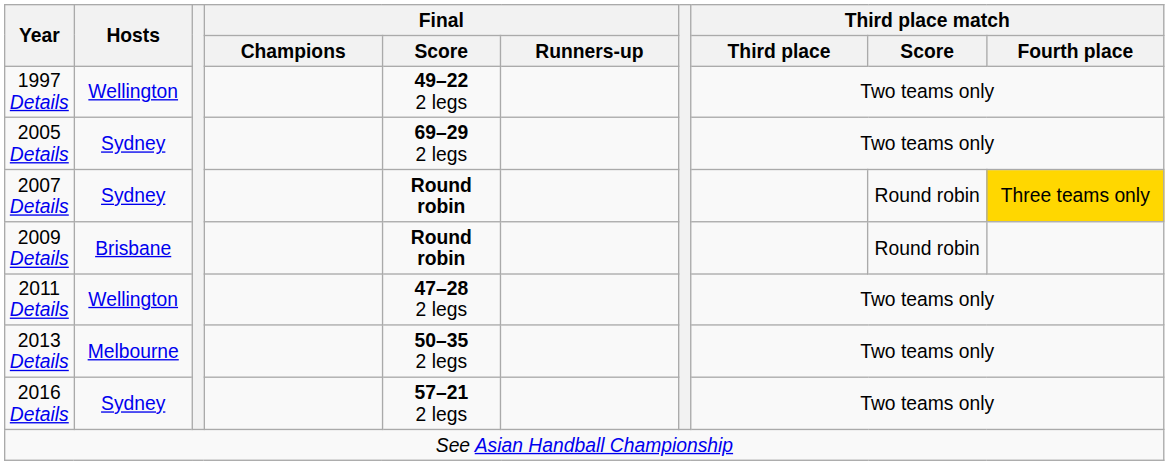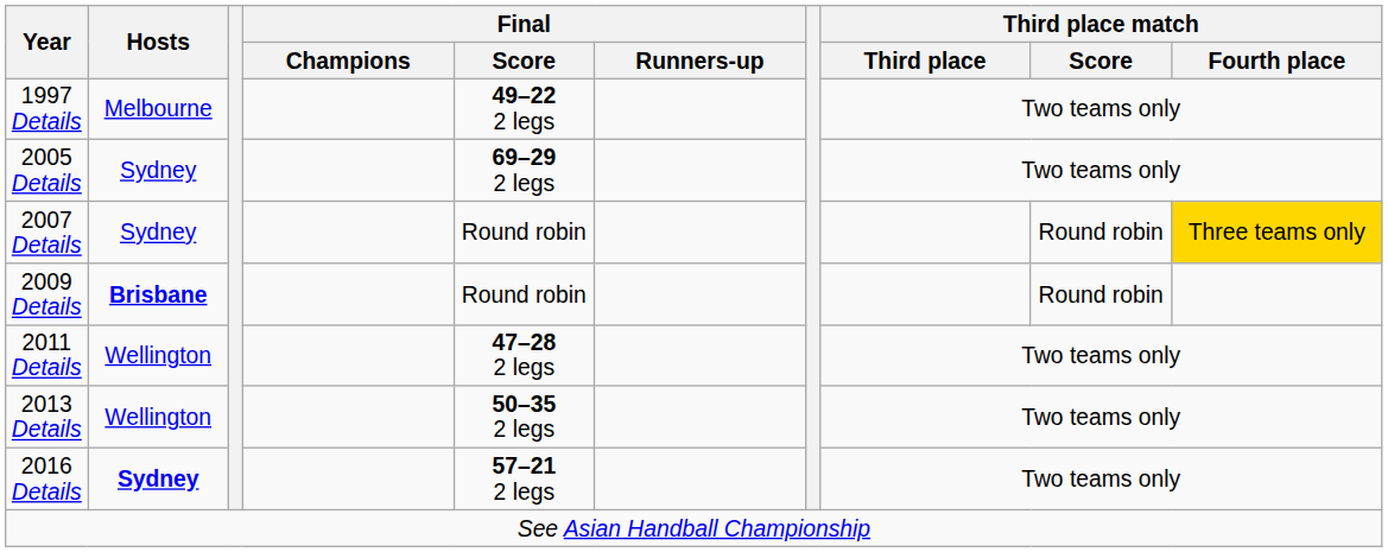 <table class="wikitable" style="font-size:90%; width: 98%; text-align: center;">
 <tr>
 <th rowspan=2 width=5%>Year</th>
 <th rowspan=2 width=10%>Hosts</th>
 <th width=1% rowspan=9 bgcolor=ffffff></th>
 <th colspan=3>Final</th>
 <th width=1% rowspan=9 bgcolor=ffffff></th>
 <th colspan=3>Third place match</th>
 </tr>
 <tr>
 <th width=15%>Champions</th>
 <th width=10%>Score</th>
 <th width=15%>Runners-up</th>
 <th width=15%>Third place</th>
 <th width=10%>Score</th>
 <th width=15%>Fourth place</th>
 </tr>
 <tr>
 <td>1997<br><em><a href='#'>Details</a></em></td>
-<td> <a href='#'>Wellington</a></td>
+<td> <a href='#'>Melbourne</a></td>
 <td><strong></strong></td>
 <td><strong>49–22</strong><br> 2 legs</td>
 <td></td>
 <td colspan="3">Two teams only</td>
 </tr>
 <tr>
 <td>2005<br><em><a href='#'>Details</a></em></td>
 <td> <a href='#'>Sydney</a></td>
 <td><strong></strong></td>
 <td><strong>69–29</strong><br> 2 legs</td>
 <td></td>
 <td colspan="3">Two teams only</td>
 </tr>
 <tr>
 <td>2007<br><em><a href='#'>Details</a></em></td>
 <td> <a href='#'>Sydney</a></td>
 <td><strong></strong></td>
-<td><strong>Round robin</strong></td>
+<td>Round robin</td>
 <td></td>
 <td></td>
 <td>Round robin</td>
 <td style="background: gold;">Three teams only</td>
 </tr>
 <tr>
 <td>2009<br><em><a href='#'>Details</a></em></td>
-<td> <a href='#'>Brisbane</a></td>
+<td><strong> <a href='#'>Brisbane</a></strong></td>
 <td><strong></strong></td>
-<td><strong>Round robin</strong></td>
+<td>Round robin</td>
 <td></td>
 <td></td>
 <td>Round robin</td>
 <td></td>
 </tr>
 <tr>
 <td>2011<br><em><a href='#'>Details</a></em></td>
 <td> <a href='#'>Wellington</a></td>
 <td><strong></strong></td>
 <td><strong>47–28</strong><br> 2 legs</td>
 <td></td>
 <td colspan=3>Two teams only</td>
 </tr>
 <tr>
 <td>2013<br><em><a href='#'>Details</a></em></td>
-<td> <a href='#'>Melbourne</a></td>
+<td> <a href='#'>Wellington</a></td>
 <td><strong></strong></td>
 <td><strong>50–35</strong><br> 2 legs</td>
 <td></td>
 <td colspan=3>Two teams only</td>
 </tr>
 <tr>
 <td>2016<br><em><a href='#'>Details</a></em></td>
-<td> <a href='#'>Sydney</a></td>
+<td><strong> <a href='#'>Sydney</a></strong></td>
 <td><strong></strong></td>
 <td><strong>57–21</strong><br> 2 legs</td>
 <td></td>
 <td colspan=3>Two teams only</td>
 </tr>
 <tr>
 <td colspan=10 align=center><em>See <a href='#'>Asian Handball Championship</a></em></td>
 </tr>
 </table>
